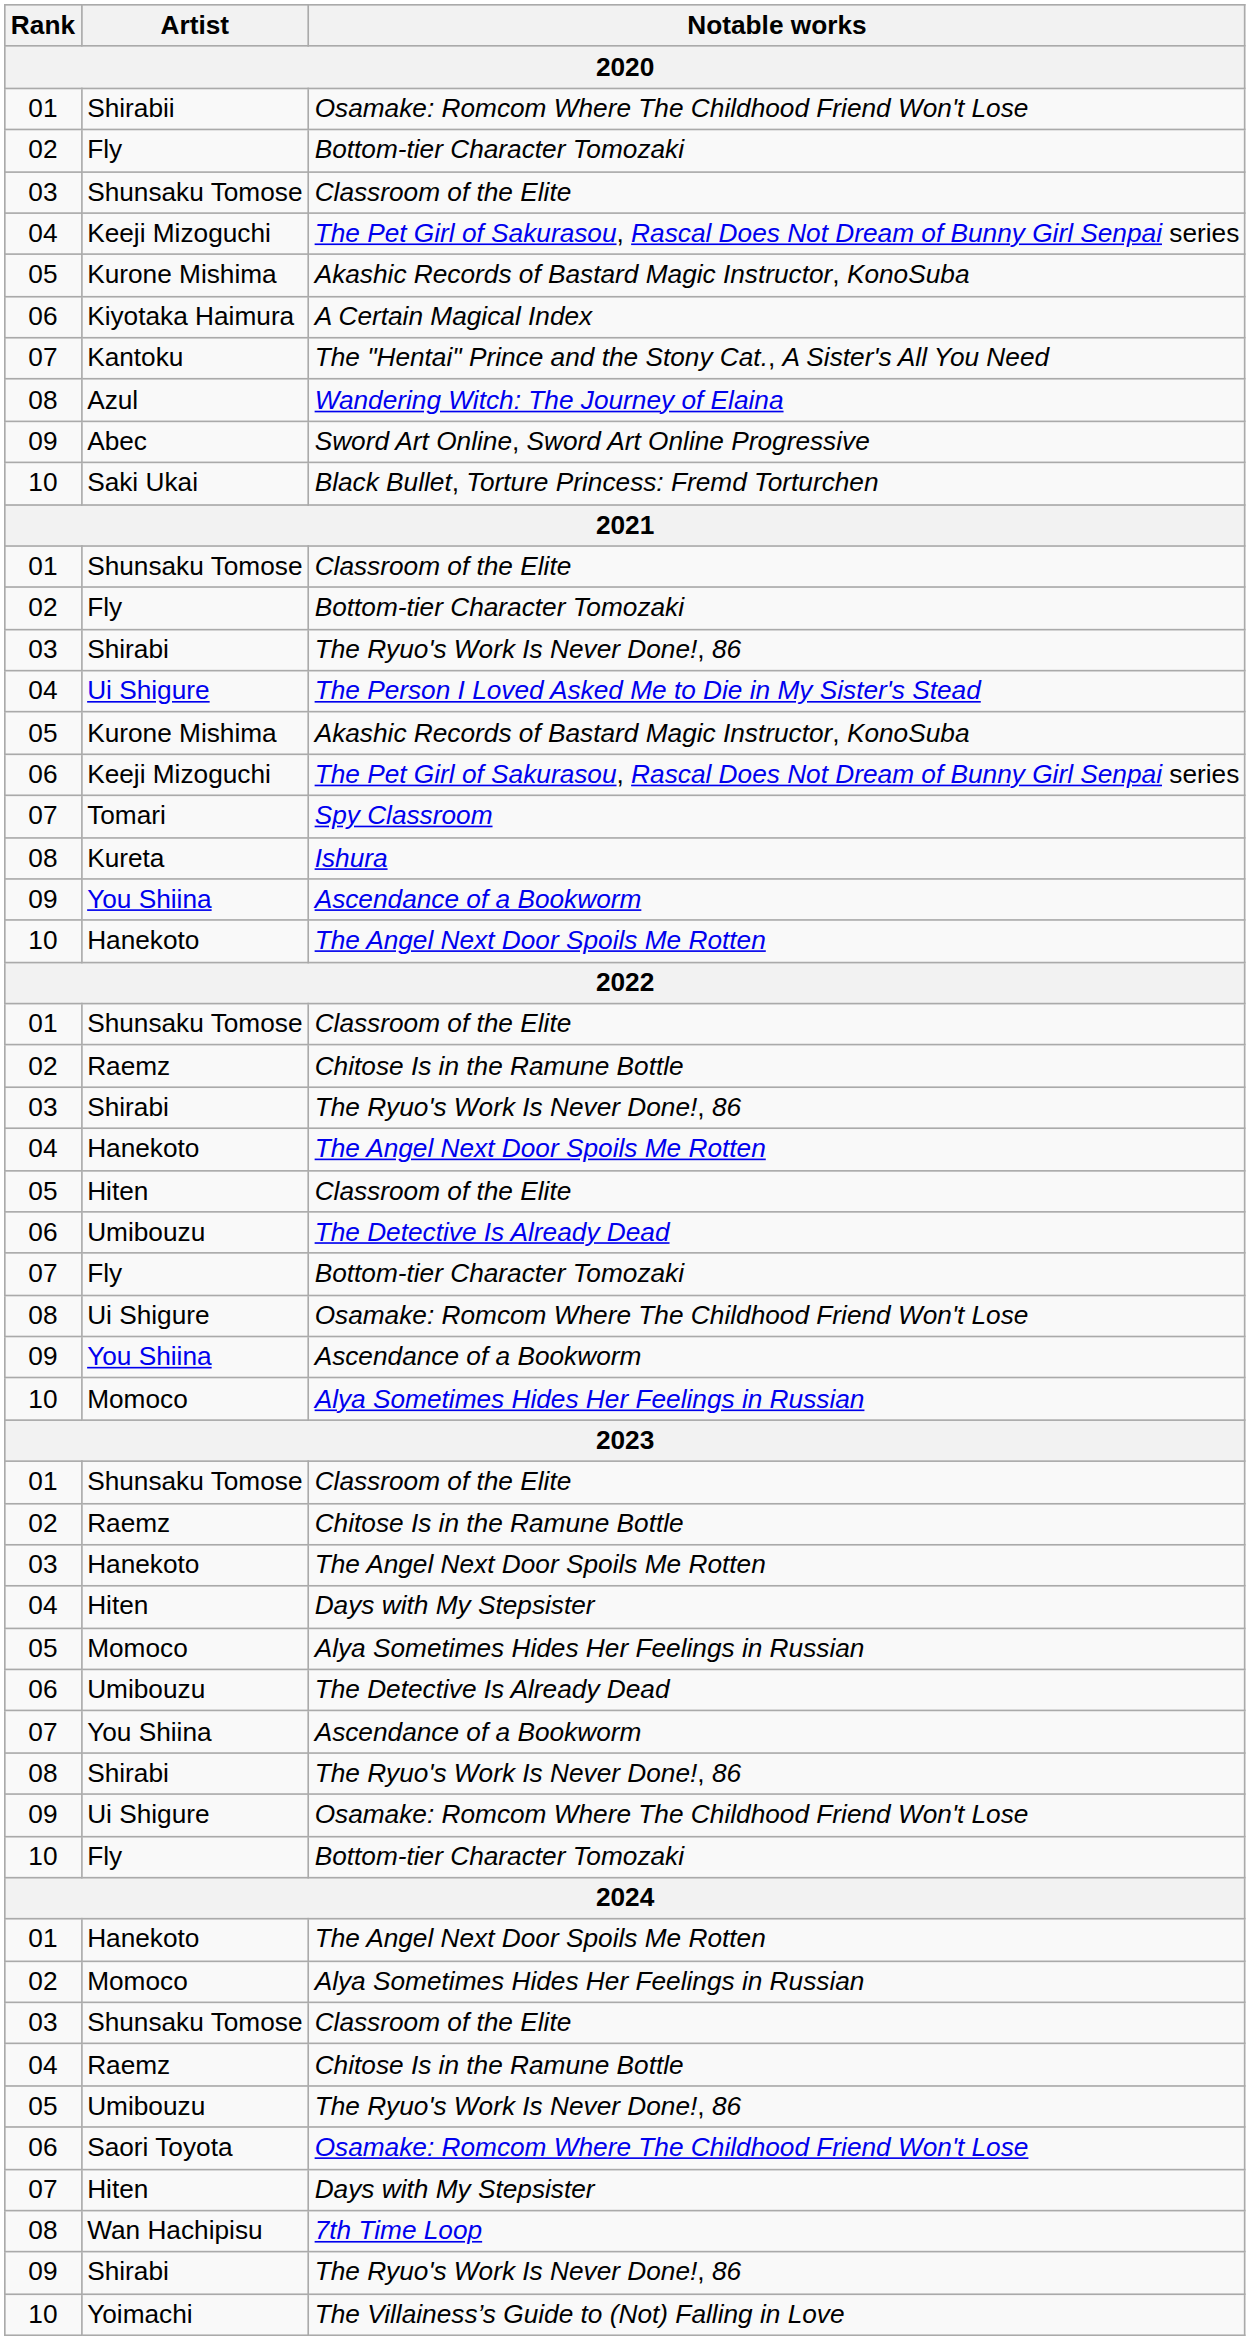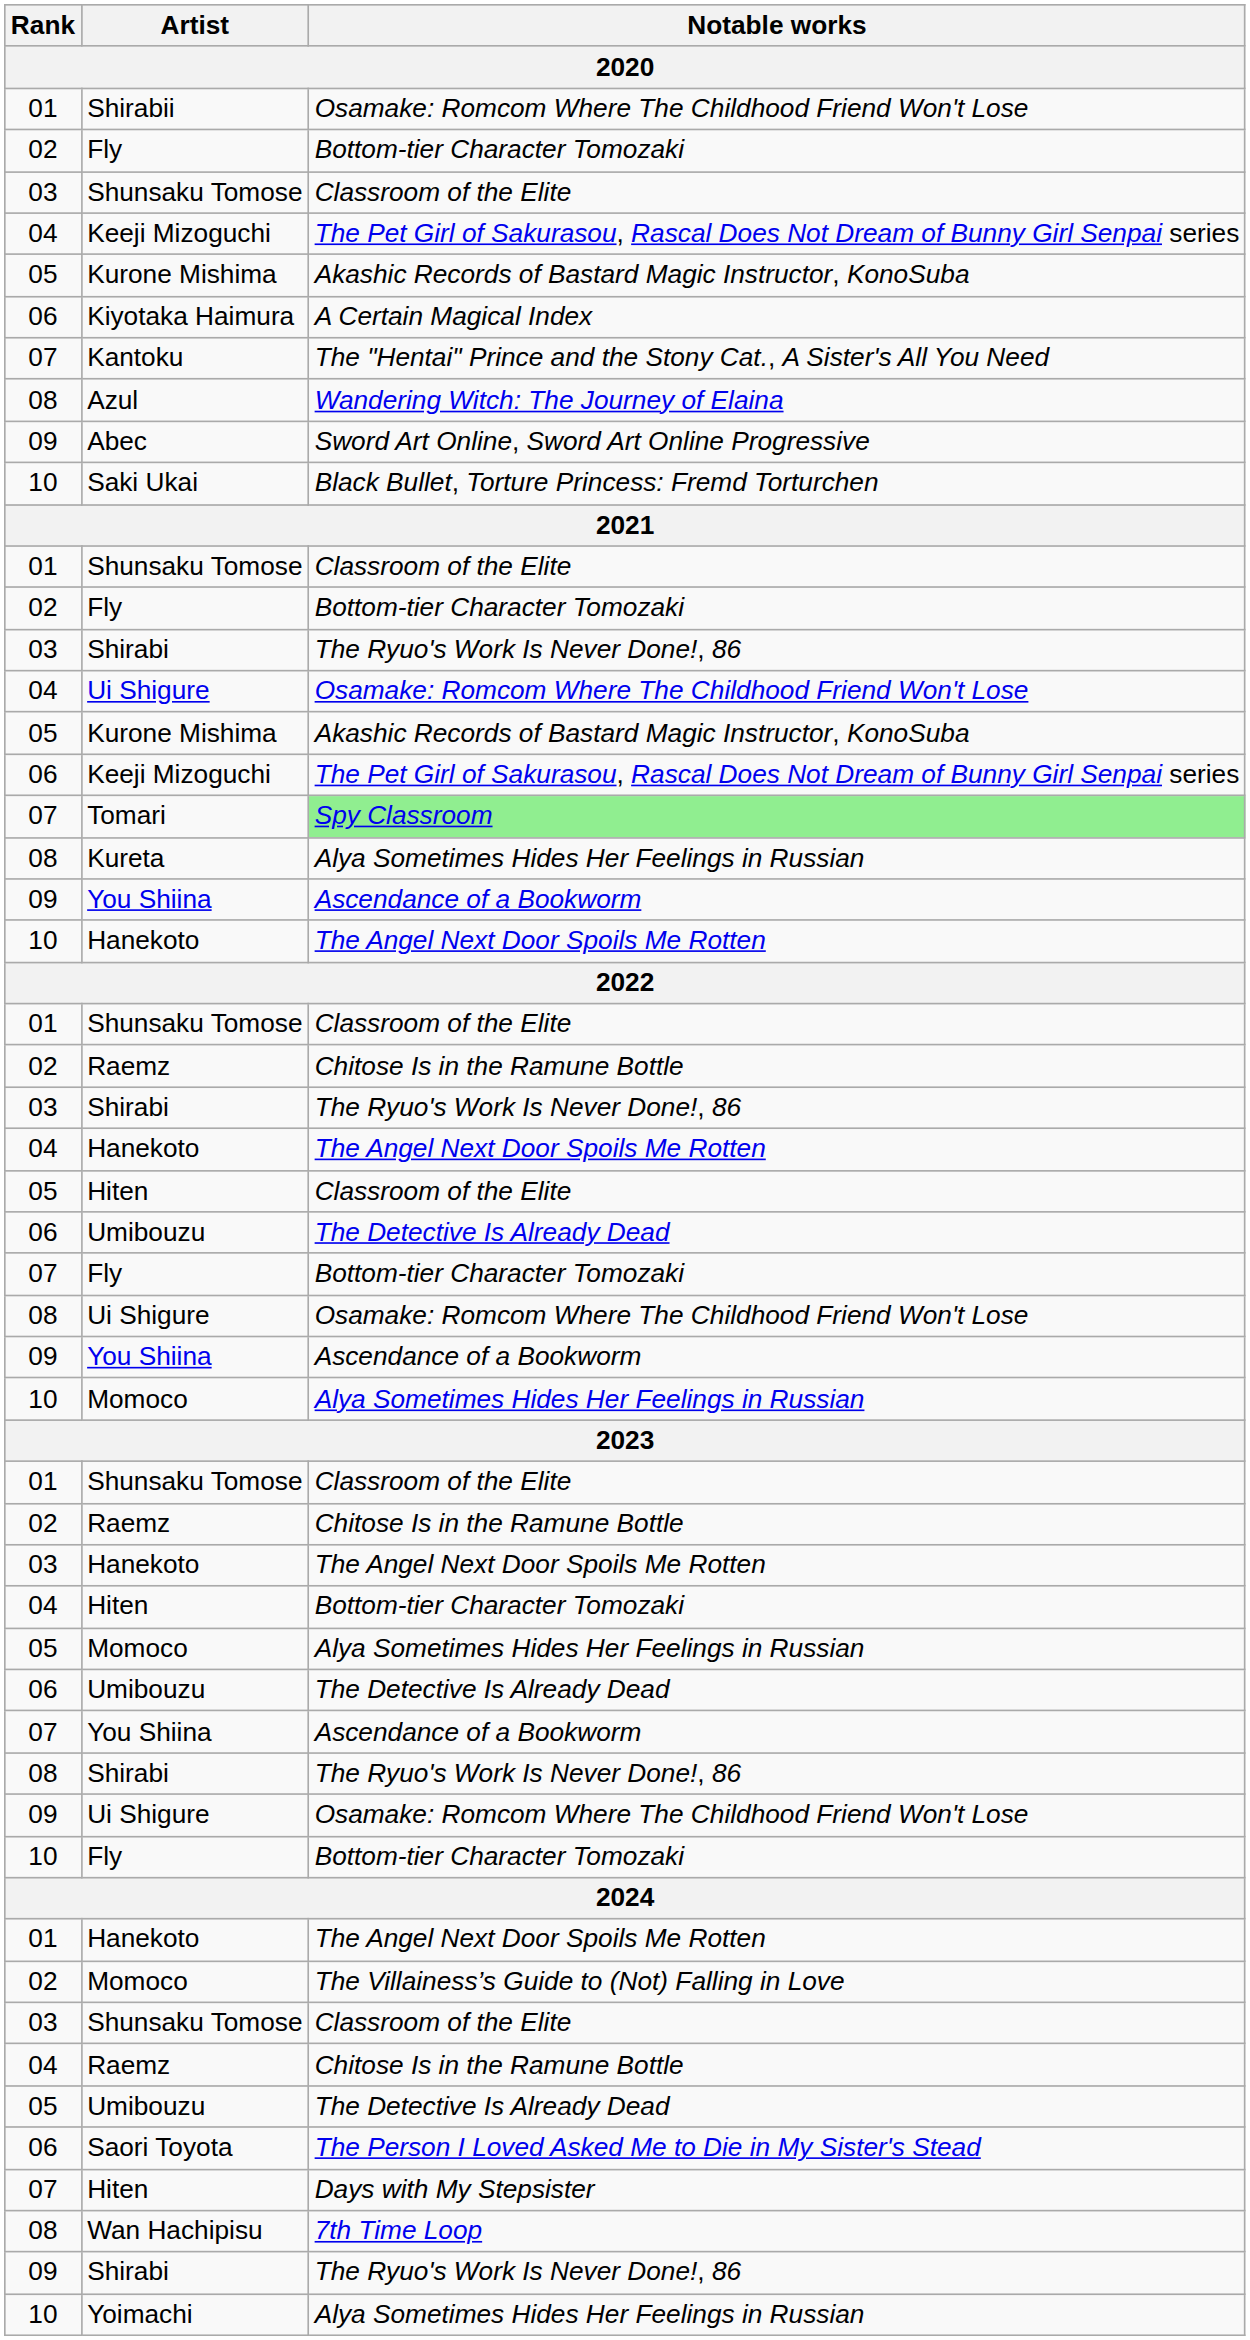 <table class="wikitable">
 <tr>
 <th>Rank</th>
 <th>Artist</th>
 <th>Notable works</th>
 </tr>
 <tr>
 <th colspan="3">2020</th>
 </tr>
 <tr>
 <td align="center">01</td>
 <td>Shirabii</td>
 <td><em>Osamake: Romcom Where The Childhood Friend Won't Lose</em></td>
 </tr>
 <tr>
 <td align="center">02</td>
 <td>Fly</td>
 <td><em>Bottom-tier Character Tomozaki</em></td>
 </tr>
 <tr>
 <td align="center">03</td>
 <td>Shunsaku Tomose</td>
 <td><em>Classroom of the Elite</em></td>
 </tr>
 <tr>
 <td align="center">04</td>
 <td>Keeji Mizoguchi</td>
 <td><em><a href='#'>The Pet Girl of Sakurasou</a></em>, <em><a href='#'>Rascal Does Not Dream of Bunny Girl Senpai</a></em> series</td>
 </tr>
 <tr>
 <td align="center">05</td>
 <td>Kurone Mishima</td>
 <td><em>Akashic Records of Bastard Magic Instructor</em>, <em>KonoSuba</em></td>
 </tr>
 <tr>
 <td align="center">06</td>
 <td>Kiyotaka Haimura</td>
 <td><em>A Certain Magical Index</em></td>
 </tr>
 <tr>
 <td align="center">07</td>
 <td>Kantoku</td>
 <td><em>The "Hentai" Prince and the Stony Cat.</em>, <em>A Sister's All You Need</em></td>
 </tr>
 <tr>
 <td align="center">08</td>
 <td>Azul</td>
 <td><em><a href='#'>Wandering Witch: The Journey of Elaina</a></em></td>
 </tr>
 <tr>
 <td align="center">09</td>
 <td>Abec</td>
 <td><em>Sword Art Online</em>, <em>Sword Art Online Progressive</em></td>
 </tr>
 <tr>
 <td align="center">10</td>
 <td>Saki Ukai</td>
 <td><em>Black Bullet</em>, <em>Torture Princess: Fremd Torturchen</em></td>
 </tr>
 <tr>
 <th colspan="3">2021</th>
 </tr>
 <tr>
 <td align="center">01</td>
 <td>Shunsaku Tomose</td>
 <td><em>Classroom of the Elite</em></td>
 </tr>
 <tr>
 <td align="center">02</td>
 <td>Fly</td>
 <td><em>Bottom-tier Character Tomozaki</em></td>
 </tr>
 <tr>
 <td align="center">03</td>
 <td>Shirabi</td>
 <td><em>The Ryuo's Work Is Never Done!</em>, <em>86</em></td>
 </tr>
 <tr>
 <td align="center">04</td>
 <td><a href='#'>Ui Shigure</a></td>
-<td><em><a href='#'>The Person I Loved Asked Me to Die in My Sister's Stead</a></em></td>
+<td><em><a href='#'>Osamake: Romcom Where The Childhood Friend Won't Lose</a></em></td>
 </tr>
 <tr>
 <td align="center">05</td>
 <td>Kurone Mishima</td>
 <td><em>Akashic Records of Bastard Magic Instructor</em>, <em>KonoSuba</em></td>
 </tr>
 <tr>
 <td align="center">06</td>
 <td>Keeji Mizoguchi</td>
 <td><em><a href='#'>The Pet Girl of Sakurasou</a></em>, <em><a href='#'>Rascal Does Not Dream of Bunny Girl Senpai</a></em> series</td>
 </tr>
 <tr>
 <td align="center">07</td>
 <td>Tomari</td>
-<td><em><a href='#'>Spy Classroom</a></em></td>
+<td style="background: lightgreen;"><em><a href='#'>Spy Classroom</a></em></td>
 </tr>
 <tr>
 <td align="center">08</td>
 <td>Kureta</td>
-<td><em><a href='#'>Ishura</a></em></td>
+<td><em>Alya Sometimes Hides Her Feelings in Russian</em></td>
 </tr>
 <tr>
 <td align="center">09</td>
 <td><a href='#'>You Shiina</a></td>
 <td><em><a href='#'>Ascendance of a Bookworm</a></em></td>
 </tr>
 <tr>
 <td align="center">10</td>
 <td>Hanekoto</td>
 <td><em><a href='#'>The Angel Next Door Spoils Me Rotten</a></em></td>
 </tr>
 <tr>
 <th colspan="3">2022</th>
 </tr>
 <tr>
 <td align="center">01</td>
 <td>Shunsaku Tomose</td>
 <td><em>Classroom of the Elite</em></td>
 </tr>
 <tr>
 <td align="center">02</td>
 <td>Raemz</td>
 <td><em>Chitose Is in the Ramune Bottle</em></td>
 </tr>
 <tr>
 <td align="center">03</td>
 <td>Shirabi</td>
 <td><em>The Ryuo's Work Is Never Done!</em>, <em>86</em></td>
 </tr>
 <tr>
 <td align="center">04</td>
 <td>Hanekoto</td>
 <td><em><a href='#'>The Angel Next Door Spoils Me Rotten</a></em></td>
 </tr>
 <tr>
 <td align="center">05</td>
 <td>Hiten</td>
 <td><em>Classroom of the Elite</em></td>
 </tr>
 <tr>
 <td align="center">06</td>
 <td>Umibouzu</td>
 <td><em><a href='#'>The Detective Is Already Dead</a></em></td>
 </tr>
 <tr>
 <td align="center">07</td>
 <td>Fly</td>
 <td><em>Bottom-tier Character Tomozaki</em></td>
 </tr>
 <tr>
 <td align="center">08</td>
 <td>Ui Shigure</td>
 <td><em>Osamake: Romcom Where The Childhood Friend Won't Lose</em></td>
 </tr>
 <tr>
 <td align="center">09</td>
 <td><a href='#'>You Shiina</a></td>
 <td><em>Ascendance of a Bookworm</em></td>
 </tr>
 <tr>
 <td align="center">10</td>
 <td>Momoco</td>
 <td><em><a href='#'>Alya Sometimes Hides Her Feelings in Russian</a></em></td>
 </tr>
 <tr>
 <th colspan="3">2023</th>
 </tr>
 <tr>
 <td align="center">01</td>
 <td>Shunsaku Tomose</td>
 <td><em>Classroom of the Elite</em></td>
 </tr>
 <tr>
 <td align="center">02</td>
 <td>Raemz</td>
 <td><em>Chitose Is in the Ramune Bottle</em></td>
 </tr>
 <tr>
 <td align="center">03</td>
 <td>Hanekoto</td>
 <td><em>The Angel Next Door Spoils Me Rotten</em></td>
 </tr>
 <tr>
 <td align="center">04</td>
 <td>Hiten</td>
-<td><em>Days with My Stepsister</em></td>
+<td><em>Bottom-tier Character Tomozaki</em></td>
 </tr>
 <tr>
 <td align="center">05</td>
 <td>Momoco</td>
 <td><em>Alya Sometimes Hides Her Feelings in Russian</em></td>
 </tr>
 <tr>
 <td align="center">06</td>
 <td>Umibouzu</td>
 <td><em>The Detective Is Already Dead</em></td>
 </tr>
 <tr>
 <td align="center">07</td>
 <td>You Shiina</td>
 <td><em>Ascendance of a Bookworm</em></td>
 </tr>
 <tr>
 <td align="center">08</td>
 <td>Shirabi</td>
 <td><em>The Ryuo's Work Is Never Done!</em>, <em>86</em></td>
 </tr>
 <tr>
 <td align="center">09</td>
 <td>Ui Shigure</td>
 <td><em>Osamake: Romcom Where The Childhood Friend Won't Lose</em></td>
 </tr>
 <tr>
 <td align="center">10</td>
 <td>Fly</td>
 <td><em>Bottom-tier Character Tomozaki</em></td>
 </tr>
 <tr>
 <th colspan="3">2024</th>
 </tr>
 <tr>
 <td align="center">01</td>
 <td>Hanekoto</td>
 <td><em>The Angel Next Door Spoils Me Rotten</em></td>
 </tr>
 <tr>
 <td align="center">02</td>
 <td>Momoco</td>
-<td><em>Alya Sometimes Hides Her Feelings in Russian</em></td>
+<td><em>The Villainess’s Guide to (Not) Falling in Love</em></td>
 </tr>
 <tr>
 <td align="center">03</td>
 <td>Shunsaku Tomose</td>
 <td><em>Classroom of the Elite</em></td>
 </tr>
 <tr>
 <td align="center">04</td>
 <td>Raemz</td>
 <td><em>Chitose Is in the Ramune Bottle</em></td>
 </tr>
 <tr>
 <td align="center">05</td>
 <td>Umibouzu</td>
-<td><em>The Ryuo's Work Is Never Done!</em>, <em>86</em></td>
+<td><em>The Detective Is Already Dead</em></td>
 </tr>
 <tr>
 <td align="center">06</td>
 <td>Saori Toyota</td>
-<td><em><a href='#'>Osamake: Romcom Where The Childhood Friend Won't Lose</a></em></td>
+<td><em><a href='#'>The Person I Loved Asked Me to Die in My Sister's Stead</a></em></td>
 </tr>
 <tr>
 <td align="center">07</td>
 <td>Hiten</td>
 <td><em>Days with My Stepsister</em></td>
 </tr>
 <tr>
 <td align="center">08</td>
 <td>Wan Hachipisu</td>
 <td><em><a href='#'>7th Time Loop</a></em></td>
 </tr>
 <tr>
 <td align="center">09</td>
 <td>Shirabi</td>
 <td><em>The Ryuo's Work Is Never Done!</em>, <em>86</em></td>
 </tr>
 <tr>
 <td align="center">10</td>
 <td>Yoimachi</td>
-<td><em>The Villainess’s Guide to (Not) Falling in Love</em></td>
+<td><em>Alya Sometimes Hides Her Feelings in Russian</em></td>
 </tr>
 </table>
